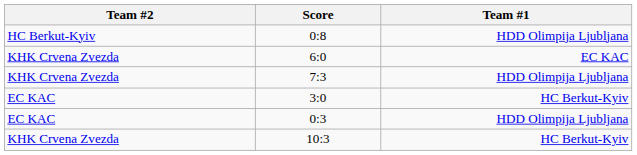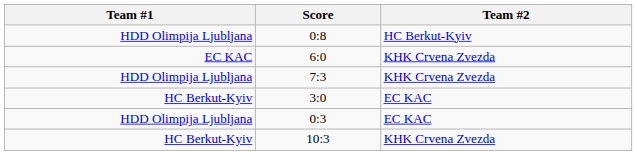 <table class="wikitable" style="text-align: center;">
 <tr>
+<th width=22%>Team #1</th>
+<th width=11%>Score</th>
 <th width=22%>Team #2</th>
-<th width=11%>Score</th>
-<th width=22%>Team #1</th>
 </tr>
 <tr>
+<td style="text-align: right;"><a href='#'>HDD Olimpija Ljubljana</a> </td>
+<td>0:8</td>
 <td style="text-align: left;"> <a href='#'>HC Berkut-Kyiv</a></td>
-<td>0:8</td>
-<td style="text-align: right;"><a href='#'>HDD Olimpija Ljubljana</a> </td>
 </tr>
 <tr>
+<td style="text-align: right;"><a href='#'>EC KAC</a> </td>
+<td>6:0</td>
 <td style="text-align: left;"> <a href='#'>KHK Crvena Zvezda</a></td>
-<td>6:0</td>
-<td style="text-align: right;"><a href='#'>EC KAC</a> </td>
 </tr>
 <tr>
+<td style="text-align: right;"><a href='#'>HDD Olimpija Ljubljana</a> </td>
+<td>7:3</td>
 <td style="text-align: left;"> <a href='#'>KHK Crvena Zvezda</a></td>
-<td>7:3</td>
-<td style="text-align: right;"><a href='#'>HDD Olimpija Ljubljana</a> </td>
 </tr>
 <tr>
+<td style="text-align: right;"><a href='#'>HC Berkut-Kyiv</a> </td>
+<td>3:0</td>
 <td style="text-align: left;"> <a href='#'>EC KAC</a></td>
-<td>3:0</td>
-<td style="text-align: right;"><a href='#'>HC Berkut-Kyiv</a> </td>
 </tr>
 <tr>
+<td style="text-align: right;"><a href='#'>HDD Olimpija Ljubljana</a> </td>
+<td>0:3</td>
 <td style="text-align: left;"> <a href='#'>EC KAC</a></td>
-<td>0:3</td>
-<td style="text-align: right;"><a href='#'>HDD Olimpija Ljubljana</a> </td>
 </tr>
 <tr>
+<td style="text-align: right;"><a href='#'>HC Berkut-Kyiv</a> </td>
+<td>10:3</td>
 <td style="text-align: left;"> <a href='#'>KHK Crvena Zvezda</a></td>
-<td>10:3</td>
-<td style="text-align: right;"><a href='#'>HC Berkut-Kyiv</a> </td>
 </tr>
 </table>
